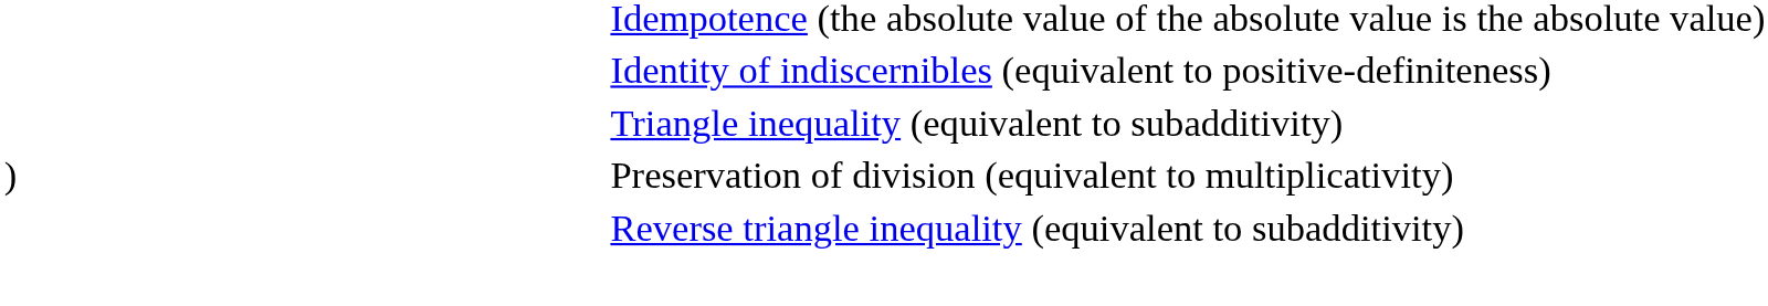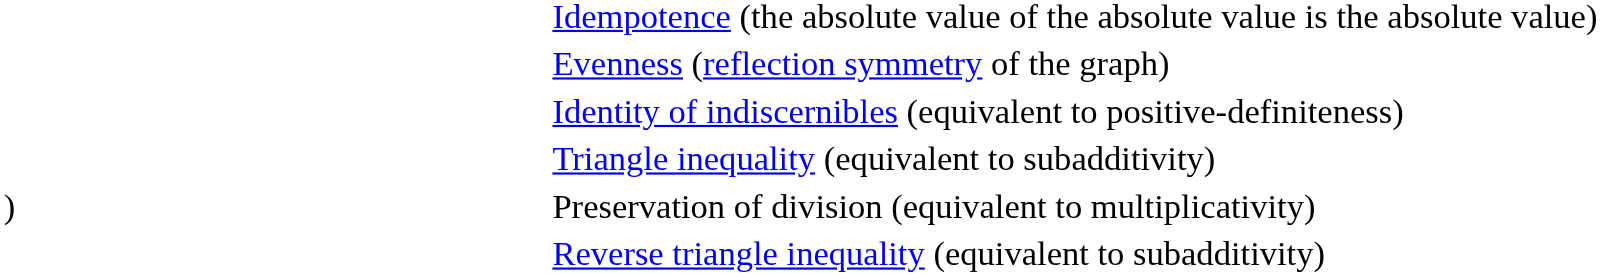 <table style="margin-left:1.6em">
 <tr>
 <td style="width:250px"></td>
 <td><a href='#'>Idempotence</a> (the absolute value of the absolute value is the absolute value)</td>
+</tr>
+<tr>
+<td style="width:250px"></td>
+<td><a href='#'>Evenness</a> (<a href='#'>reflection symmetry</a> of the graph)</td>
 </tr>
 <tr>
 <td></td>
 <td><a href='#'>Identity of indiscernibles</a> (equivalent to positive-definiteness)</td>
 </tr>
 <tr>
 <td></td>
 <td><a href='#'>Triangle inequality</a> (equivalent to subadditivity)</td>
 </tr>
 <tr>
 <td>)</td>
 <td>Preservation of division (equivalent to multiplicativity)</td>
 </tr>
 <tr>
 <td></td>
 <td><a href='#'>Reverse triangle inequality</a> (equivalent to subadditivity)</td>
 </tr>
 </table>
